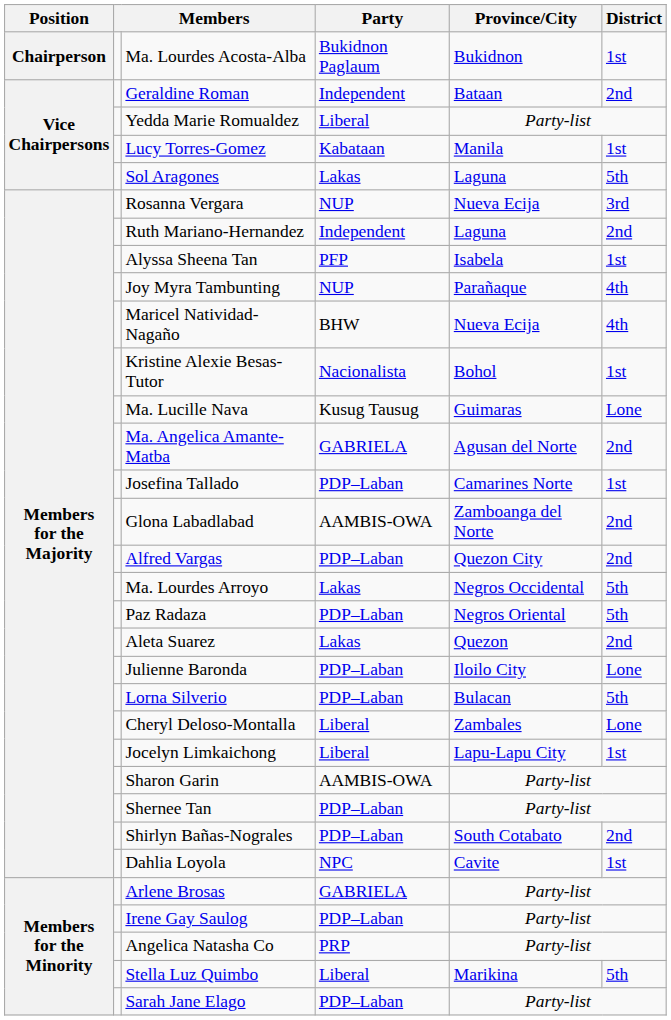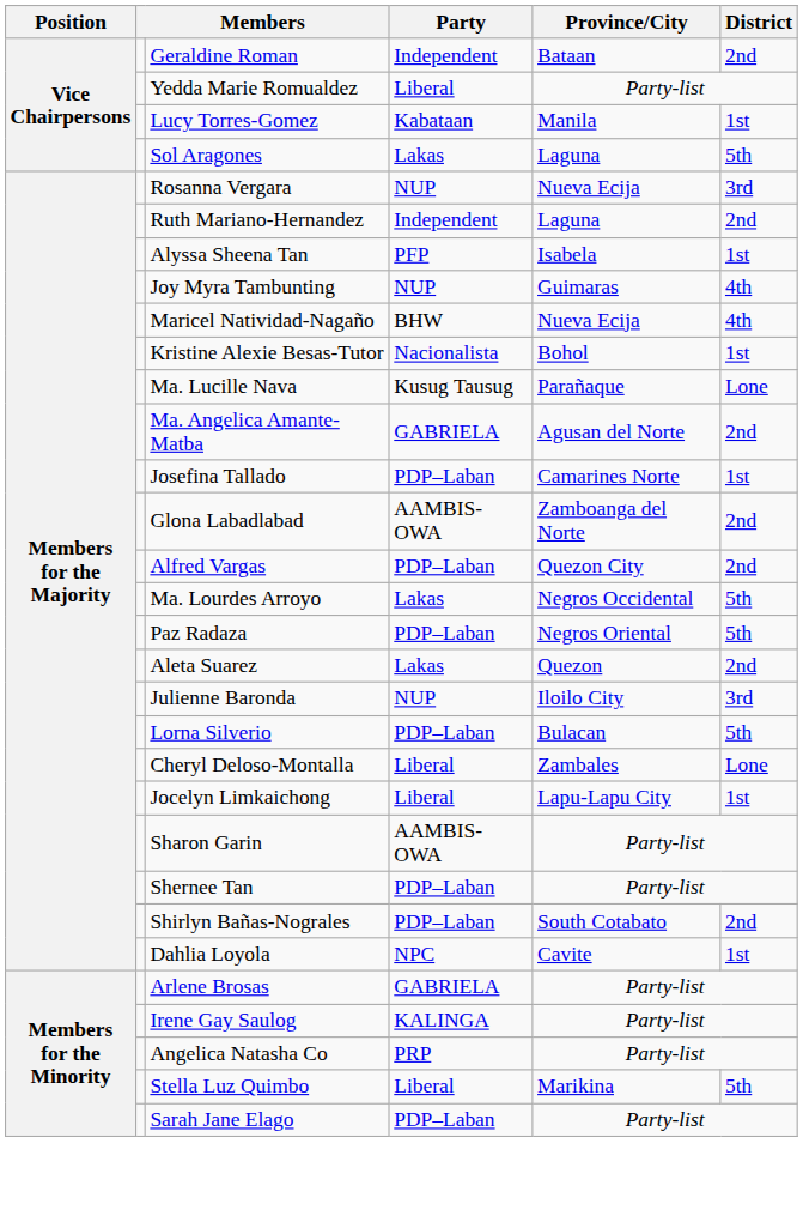 <table class="wikitable" style="font-size: 100%;">
 <tr>
 <th>Position</th>
 <th colspan="2">Members</th>
 <th>Party</th>
 <th>Province/City</th>
 <th>District</th>
-</tr>
-<tr>
-<th>Chairperson</th>
-<td></td>
-<td>Ma. Lourdes Acosta-Alba</td>
-<td><a href='#'>Bukidnon Paglaum</a></td>
-<td><a href='#'>Bukidnon</a></td>
-<td><a href='#'>1st</a></td>
 </tr>
 <tr>
 <th rowspan="4">Vice<br>Chairpersons</th>
 <td></td>
 <td><a href='#'>Geraldine Roman</a></td>
 <td><a href='#'>Independent</a></td>
 <td><a href='#'>Bataan</a></td>
 <td><a href='#'>2nd</a></td>
 </tr>
 <tr>
 <td></td>
 <td>Yedda Marie Romualdez</td>
 <td><a href='#'>Liberal</a></td>
 <td align="center" colspan="2"><em>Party-list</em></td>
 </tr>
 <tr>
 <td></td>
 <td><a href='#'>Lucy Torres-Gomez</a></td>
 <td><a href='#'>Kabataan</a></td>
 <td><a href='#'>Manila</a></td>
 <td><a href='#'>1st</a></td>
 </tr>
 <tr>
 <td></td>
 <td><a href='#'>Sol Aragones</a></td>
 <td><a href='#'>Lakas</a></td>
 <td><a href='#'>Laguna</a></td>
 <td><a href='#'>5th</a></td>
 </tr>
 <tr>
 <th rowspan="22">Members<br>for the<br>Majority</th>
 <td></td>
 <td>Rosanna Vergara</td>
 <td><a href='#'>NUP</a></td>
 <td><a href='#'>Nueva Ecija</a></td>
 <td><a href='#'>3rd</a></td>
 </tr>
 <tr>
 <td></td>
 <td>Ruth Mariano-Hernandez</td>
 <td><a href='#'>Independent</a></td>
 <td><a href='#'>Laguna</a></td>
 <td><a href='#'>2nd</a></td>
 </tr>
 <tr>
 <td></td>
 <td>Alyssa Sheena Tan</td>
 <td><a href='#'>PFP</a></td>
 <td><a href='#'>Isabela</a></td>
 <td><a href='#'>1st</a></td>
 </tr>
 <tr>
 <td></td>
 <td>Joy Myra Tambunting</td>
 <td><a href='#'>NUP</a></td>
-<td><a href='#'>Parañaque</a></td>
+<td><a href='#'>Guimaras</a></td>
 <td><a href='#'>4th</a></td>
 </tr>
 <tr>
 <td></td>
 <td>Maricel Natividad-Nagaño</td>
 <td>BHW</td>
 <td><a href='#'>Nueva Ecija</a></td>
 <td><a href='#'>4th</a></td>
 </tr>
 <tr>
 <td></td>
 <td>Kristine Alexie Besas-Tutor</td>
 <td><a href='#'>Nacionalista</a></td>
 <td><a href='#'>Bohol</a></td>
 <td><a href='#'>1st</a></td>
 </tr>
 <tr>
 <td></td>
 <td>Ma. Lucille Nava</td>
 <td>Kusug Tausug</td>
-<td><a href='#'>Guimaras</a></td>
+<td><a href='#'>Parañaque</a></td>
 <td><a href='#'>Lone</a></td>
 </tr>
 <tr>
 <td></td>
 <td><a href='#'>Ma. Angelica Amante-Matba</a></td>
 <td><a href='#'>GABRIELA</a></td>
 <td><a href='#'>Agusan del Norte</a></td>
 <td><a href='#'>2nd</a></td>
 </tr>
 <tr>
 <td></td>
 <td>Josefina Tallado</td>
 <td><a href='#'>PDP–Laban</a></td>
 <td><a href='#'>Camarines Norte</a></td>
 <td><a href='#'>1st</a></td>
 </tr>
 <tr>
 <td></td>
 <td>Glona Labadlabad</td>
 <td>AAMBIS-OWA</td>
 <td><a href='#'>Zamboanga del Norte</a></td>
 <td><a href='#'>2nd</a></td>
 </tr>
 <tr>
 <td></td>
 <td><a href='#'>Alfred Vargas</a></td>
 <td><a href='#'>PDP–Laban</a></td>
 <td><a href='#'>Quezon City</a></td>
 <td><a href='#'>2nd</a></td>
 </tr>
 <tr>
 <td></td>
 <td>Ma. Lourdes Arroyo</td>
 <td><a href='#'>Lakas</a></td>
 <td><a href='#'>Negros Occidental</a></td>
 <td><a href='#'>5th</a></td>
 </tr>
 <tr>
 <td></td>
 <td>Paz Radaza</td>
 <td><a href='#'>PDP–Laban</a></td>
 <td><a href='#'>Negros Oriental</a></td>
 <td><a href='#'>5th</a></td>
 </tr>
 <tr>
 <td></td>
 <td>Aleta Suarez</td>
 <td><a href='#'>Lakas</a></td>
 <td><a href='#'>Quezon</a></td>
 <td><a href='#'>2nd</a></td>
 </tr>
 <tr>
 <td></td>
 <td>Julienne Baronda</td>
-<td><a href='#'>PDP–Laban</a></td>
+<td><a href='#'>NUP</a></td>
 <td><a href='#'>Iloilo City</a></td>
-<td><a href='#'>Lone</a></td>
+<td><a href='#'>3rd</a></td>
 </tr>
 <tr>
 <td></td>
 <td><a href='#'>Lorna Silverio</a></td>
 <td><a href='#'>PDP–Laban</a></td>
 <td><a href='#'>Bulacan</a></td>
 <td><a href='#'>5th</a></td>
 </tr>
 <tr>
 <td></td>
 <td>Cheryl Deloso-Montalla</td>
 <td><a href='#'>Liberal</a></td>
 <td><a href='#'>Zambales</a></td>
 <td><a href='#'>Lone</a></td>
 </tr>
 <tr>
 <td></td>
 <td>Jocelyn Limkaichong</td>
 <td><a href='#'>Liberal</a></td>
 <td><a href='#'>Lapu-Lapu City</a></td>
 <td><a href='#'>1st</a></td>
 </tr>
 <tr>
 <td></td>
 <td>Sharon Garin</td>
 <td>AAMBIS-OWA</td>
 <td align="center" colspan="2"><em>Party-list</em></td>
 </tr>
 <tr>
 <td></td>
 <td>Shernee Tan</td>
 <td><a href='#'>PDP–Laban</a></td>
 <td align="center" colspan="2"><em>Party-list</em></td>
 </tr>
 <tr>
 <td></td>
 <td>Shirlyn Bañas-Nograles</td>
 <td><a href='#'>PDP–Laban</a></td>
 <td><a href='#'>South Cotabato</a></td>
 <td><a href='#'>2nd</a></td>
 </tr>
 <tr>
 <td></td>
 <td>Dahlia Loyola</td>
 <td><a href='#'>NPC</a></td>
 <td><a href='#'>Cavite</a></td>
 <td><a href='#'>1st</a></td>
 </tr>
 <tr>
 <th rowspan="5">Members<br>for the<br>Minority</th>
 <td></td>
 <td><a href='#'>Arlene Brosas</a></td>
 <td><a href='#'>GABRIELA</a></td>
 <td align="center" colspan="2"><em>Party-list</em></td>
 </tr>
 <tr>
 <td></td>
 <td><a href='#'>Irene Gay Saulog</a></td>
-<td><a href='#'>PDP–Laban</a></td>
+<td><a href='#'>KALINGA</a></td>
 <td align="center" colspan="2"><em>Party-list</em></td>
 </tr>
 <tr>
 <td></td>
 <td>Angelica Natasha Co</td>
 <td><a href='#'>PRP</a></td>
 <td align="center" colspan="2"><em>Party-list</em></td>
 </tr>
 <tr>
 <td></td>
 <td><a href='#'>Stella Luz Quimbo</a></td>
 <td><a href='#'>Liberal</a></td>
 <td><a href='#'>Marikina</a></td>
 <td><a href='#'>5th</a></td>
 </tr>
 <tr>
 <td></td>
 <td><a href='#'>Sarah Jane Elago</a></td>
 <td><a href='#'>PDP–Laban</a></td>
 <td align="center" colspan="2"><em>Party-list</em></td>
 </tr>
 </table>
